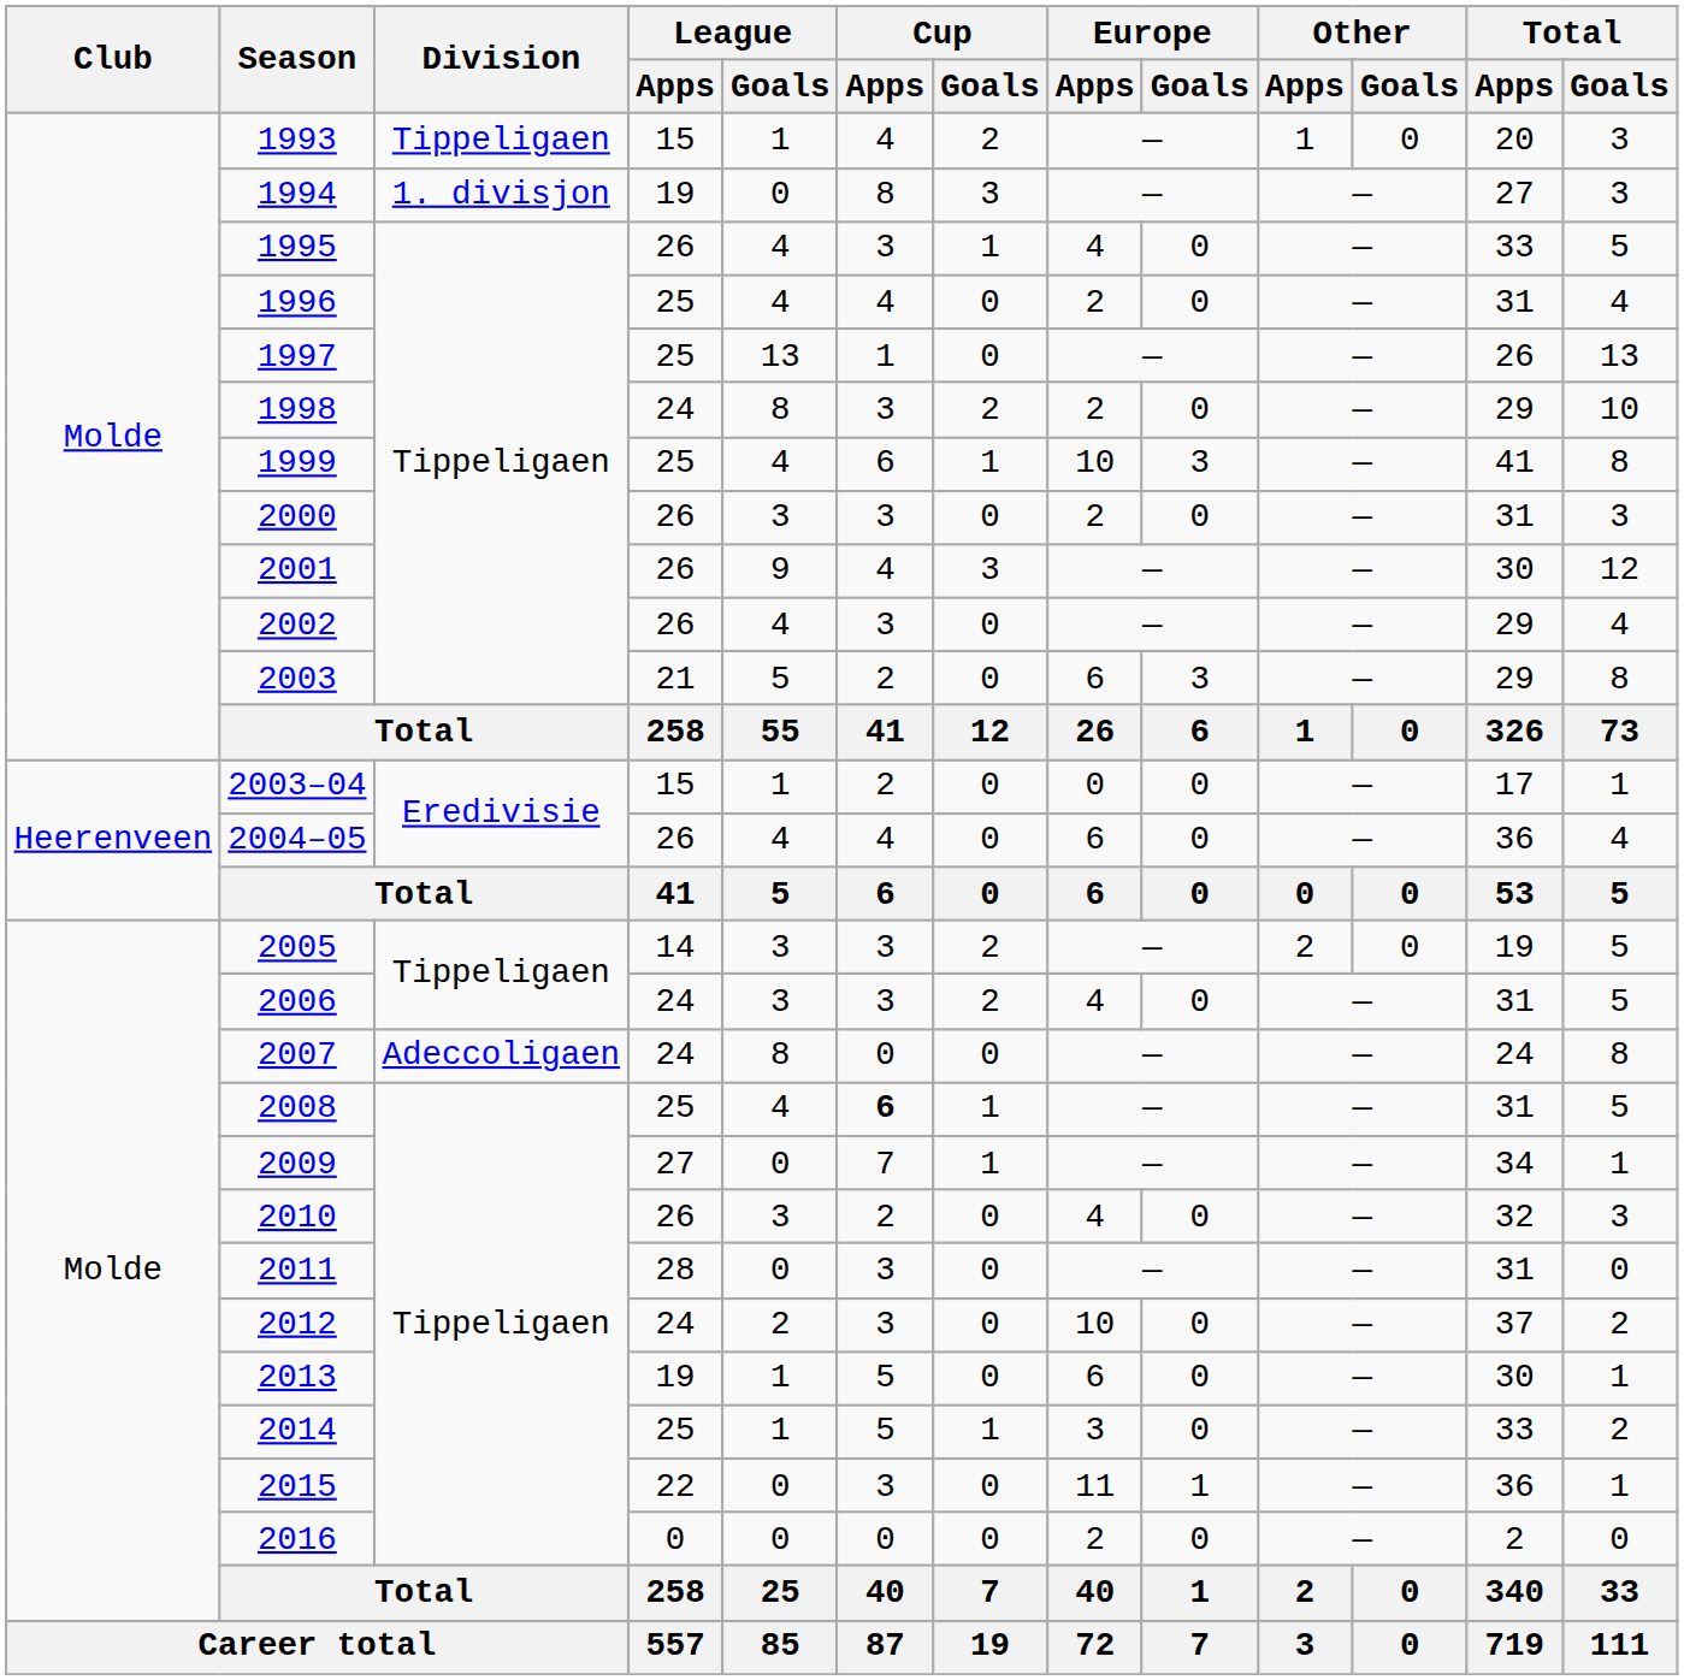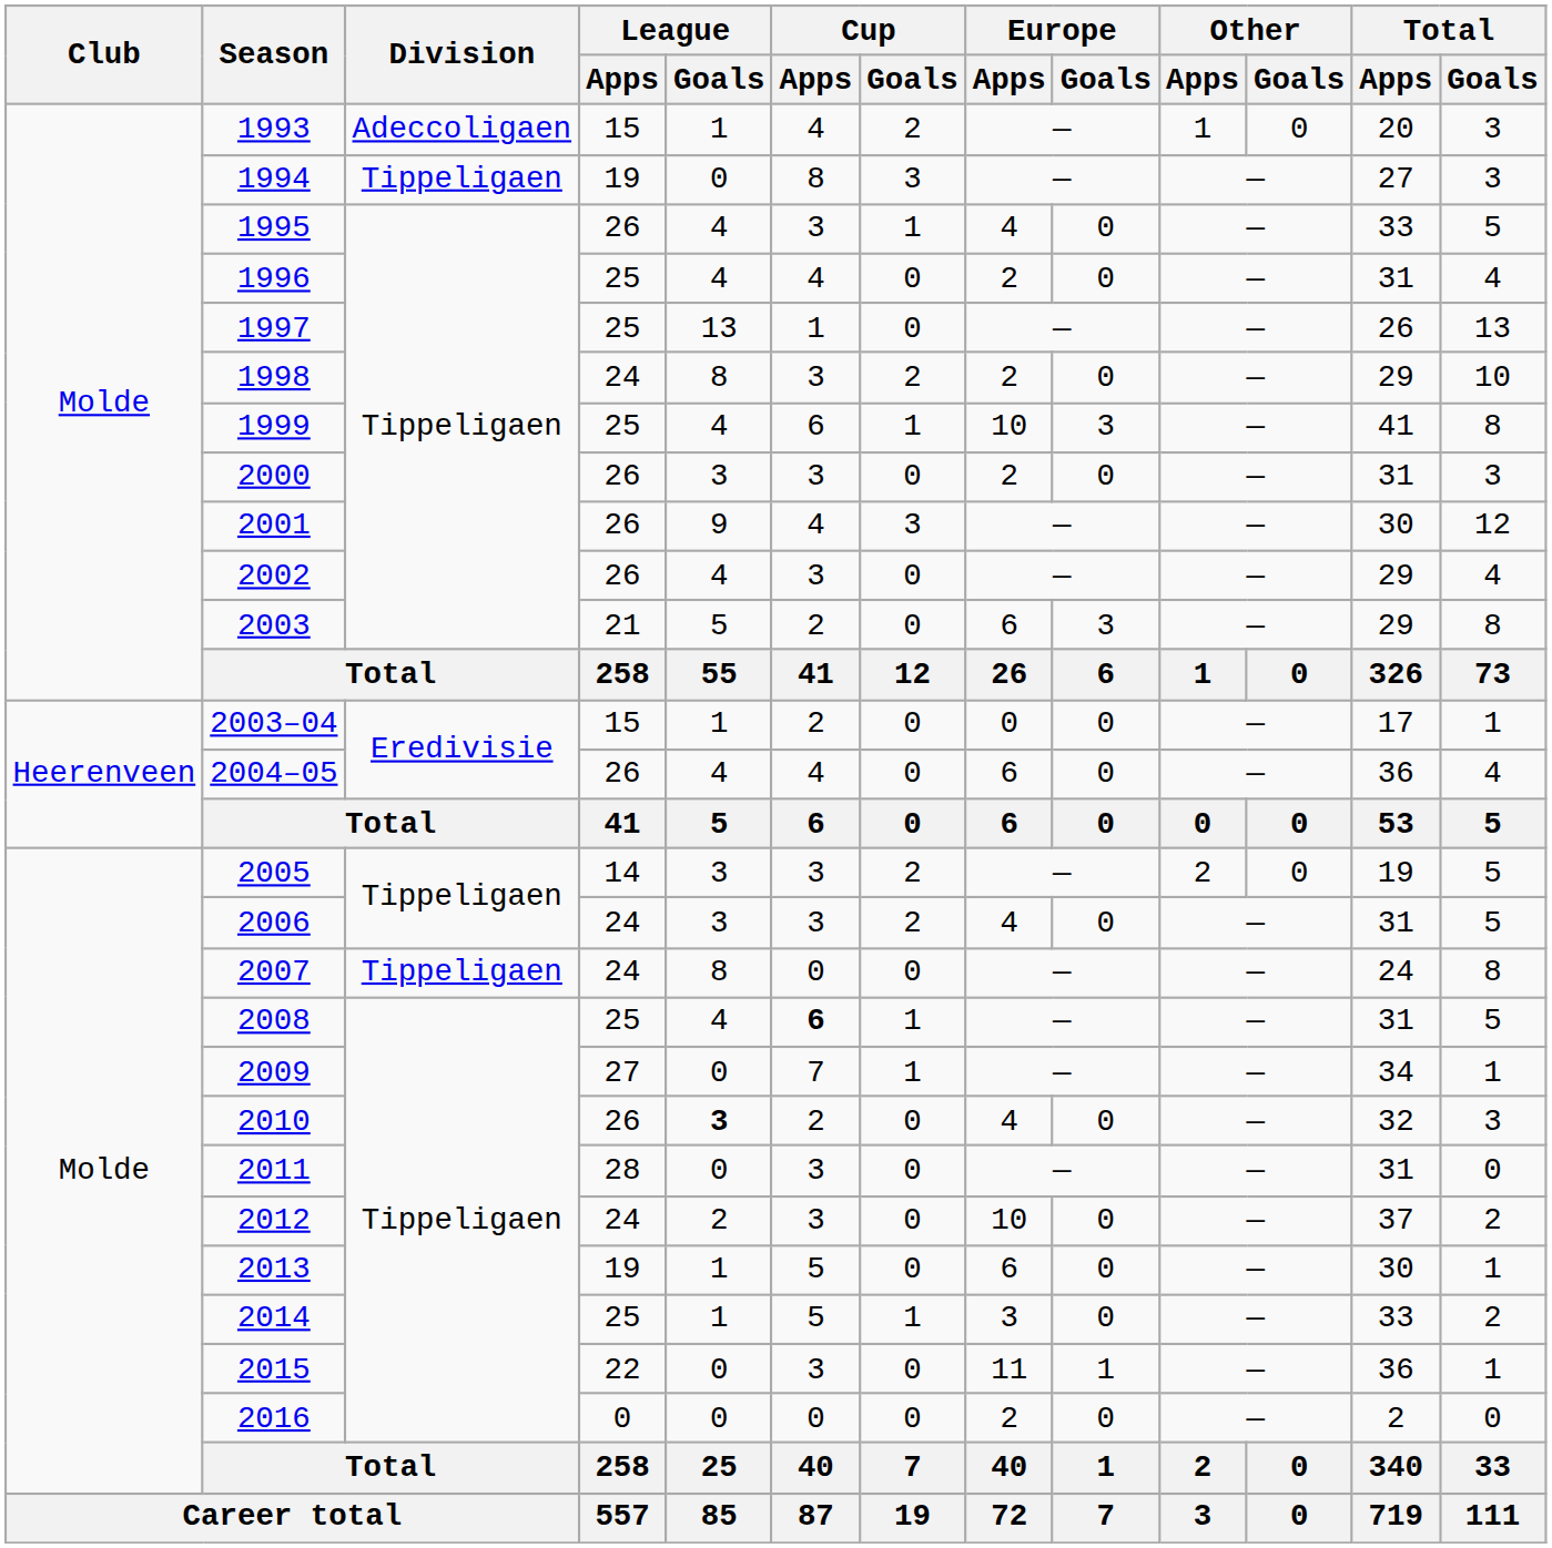 <table class="wikitable" style="text-align:center">
 <tr>
 <th rowspan="2">Club</th>
 <th rowspan="2">Season</th>
 <th rowspan="2">Division</th>
 <th colspan="2">League</th>
 <th colspan="2">Cup</th>
 <th colspan="2">Europe</th>
 <th colspan="2">Other</th>
 <th colspan="2">Total</th>
 </tr>
 <tr>
 <th>Apps</th>
 <th>Goals</th>
 <th>Apps</th>
 <th>Goals</th>
 <th>Apps</th>
 <th>Goals</th>
 <th>Apps</th>
 <th>Goals</th>
 <th>Apps</th>
 <th>Goals</th>
 </tr>
 <tr>
 <td rowspan="12"><a href='#'>Molde</a></td>
 <td><a href='#'>1993</a></td>
-<td><a href='#'>Tippeligaen</a></td>
+<td><a href='#'>Adeccoligaen</a></td>
 <td>15</td>
 <td>1</td>
 <td>4</td>
 <td>2</td>
 <td colspan="2">—</td>
 <td>1</td>
 <td>0</td>
 <td>20</td>
 <td>3</td>
 </tr>
 <tr>
 <td><a href='#'>1994</a></td>
-<td><a href='#'>1. divisjon</a></td>
+<td><a href='#'>Tippeligaen</a></td>
 <td>19</td>
 <td>0</td>
 <td>8</td>
 <td>3</td>
 <td colspan="2">—</td>
 <td colspan="2">—</td>
 <td>27</td>
 <td>3</td>
 </tr>
 <tr>
 <td><a href='#'>1995</a></td>
 <td rowspan="9">Tippeligaen</td>
 <td>26</td>
 <td>4</td>
 <td>3</td>
 <td>1</td>
 <td>4</td>
 <td>0</td>
 <td colspan="2">—</td>
 <td>33</td>
 <td>5</td>
 </tr>
 <tr>
 <td><a href='#'>1996</a></td>
 <td>25</td>
 <td>4</td>
 <td>4</td>
 <td>0</td>
 <td>2</td>
 <td>0</td>
 <td colspan="2">—</td>
 <td>31</td>
 <td>4</td>
 </tr>
 <tr>
 <td><a href='#'>1997</a></td>
 <td>25</td>
 <td>13</td>
 <td>1</td>
 <td>0</td>
 <td colspan="2">—</td>
 <td colspan="2">—</td>
 <td>26</td>
 <td>13</td>
 </tr>
 <tr>
 <td><a href='#'>1998</a></td>
 <td>24</td>
 <td>8</td>
 <td>3</td>
 <td>2</td>
 <td>2</td>
 <td>0</td>
 <td colspan="2">—</td>
 <td>29</td>
 <td>10</td>
 </tr>
 <tr>
 <td><a href='#'>1999</a></td>
 <td>25</td>
 <td>4</td>
 <td>6</td>
 <td>1</td>
 <td>10</td>
 <td>3</td>
 <td colspan="2">—</td>
 <td>41</td>
 <td>8</td>
 </tr>
 <tr>
 <td><a href='#'>2000</a></td>
 <td>26</td>
 <td>3</td>
 <td>3</td>
 <td>0</td>
 <td>2</td>
 <td>0</td>
 <td colspan="2">—</td>
 <td>31</td>
 <td>3</td>
 </tr>
 <tr>
 <td><a href='#'>2001</a></td>
 <td>26</td>
 <td>9</td>
 <td>4</td>
 <td>3</td>
 <td colspan="2">—</td>
 <td colspan="2">—</td>
 <td>30</td>
 <td>12</td>
 </tr>
 <tr>
 <td><a href='#'>2002</a></td>
 <td>26</td>
 <td>4</td>
 <td>3</td>
 <td>0</td>
 <td colspan="2">—</td>
 <td colspan="2">—</td>
 <td>29</td>
 <td>4</td>
 </tr>
 <tr>
 <td><a href='#'>2003</a></td>
 <td>21</td>
 <td>5</td>
 <td>2</td>
 <td>0</td>
 <td>6</td>
 <td>3</td>
 <td colspan="2">—</td>
 <td>29</td>
 <td>8</td>
 </tr>
 <tr>
 <th colspan="2">Total</th>
 <th>258</th>
 <th>55</th>
 <th>41</th>
 <th>12</th>
 <th>26</th>
 <th>6</th>
 <th>1</th>
 <th>0</th>
 <th>326</th>
 <th>73</th>
 </tr>
 <tr>
 <td rowspan="3"><a href='#'>Heerenveen</a></td>
 <td><a href='#'>2003–04</a></td>
 <td rowspan="2"><a href='#'>Eredivisie</a></td>
 <td>15</td>
 <td>1</td>
 <td>2</td>
 <td>0</td>
 <td>0</td>
 <td>0</td>
 <td colspan="2">—</td>
 <td>17</td>
 <td>1</td>
 </tr>
 <tr>
 <td><a href='#'>2004–05</a></td>
 <td>26</td>
 <td>4</td>
 <td>4</td>
 <td>0</td>
 <td>6</td>
 <td>0</td>
 <td colspan="2">—</td>
 <td>36</td>
 <td>4</td>
 </tr>
 <tr>
 <th colspan="2">Total</th>
 <th>41</th>
 <th>5</th>
 <th>6</th>
 <th>0</th>
 <th>6</th>
 <th>0</th>
 <th>0</th>
 <th>0</th>
 <th>53</th>
 <th>5</th>
 </tr>
 <tr>
 <td rowspan="13">Molde</td>
 <td><a href='#'>2005</a></td>
 <td rowspan="2">Tippeligaen</td>
 <td>14</td>
 <td>3</td>
 <td>3</td>
 <td>2</td>
 <td colspan="2">—</td>
 <td>2</td>
 <td>0</td>
 <td>19</td>
 <td>5</td>
 </tr>
 <tr>
 <td><a href='#'>2006</a></td>
 <td>24</td>
 <td>3</td>
 <td>3</td>
 <td>2</td>
 <td>4</td>
 <td>0</td>
 <td colspan="2">—</td>
 <td>31</td>
 <td>5</td>
 </tr>
 <tr>
 <td><a href='#'>2007</a></td>
-<td><a href='#'>Adeccoligaen</a></td>
+<td><a href='#'>Tippeligaen</a></td>
 <td>24</td>
 <td>8</td>
 <td>0</td>
 <td>0</td>
 <td colspan="2">—</td>
 <td colspan="2">—</td>
 <td>24</td>
 <td>8</td>
 </tr>
 <tr>
 <td><a href='#'>2008</a></td>
 <td rowspan="9">Tippeligaen</td>
 <td>25</td>
 <td>4</td>
 <td><strong>6</strong></td>
 <td>1</td>
 <td colspan="2">—</td>
 <td colspan="2">—</td>
 <td>31</td>
 <td>5</td>
 </tr>
 <tr>
 <td><a href='#'>2009</a></td>
 <td>27</td>
 <td>0</td>
 <td>7</td>
 <td>1</td>
 <td colspan="2">—</td>
 <td colspan="2">—</td>
 <td>34</td>
 <td>1</td>
 </tr>
 <tr>
 <td><a href='#'>2010</a></td>
 <td>26</td>
-<td>3</td>
+<td><strong>3</strong></td>
 <td>2</td>
 <td>0</td>
 <td>4</td>
 <td>0</td>
 <td colspan="2">—</td>
 <td>32</td>
 <td>3</td>
 </tr>
 <tr>
 <td><a href='#'>2011</a></td>
 <td>28</td>
 <td>0</td>
 <td>3</td>
 <td>0</td>
 <td colspan="2">—</td>
 <td colspan="2">—</td>
 <td>31</td>
 <td>0</td>
 </tr>
 <tr>
 <td><a href='#'>2012</a></td>
 <td>24</td>
 <td>2</td>
 <td>3</td>
 <td>0</td>
 <td>10</td>
 <td>0</td>
 <td colspan="2">—</td>
 <td>37</td>
 <td>2</td>
 </tr>
 <tr>
 <td><a href='#'>2013</a></td>
 <td>19</td>
 <td>1</td>
 <td>5</td>
 <td>0</td>
 <td>6</td>
 <td>0</td>
 <td colspan="2">—</td>
 <td>30</td>
 <td>1</td>
 </tr>
 <tr>
 <td><a href='#'>2014</a></td>
 <td>25</td>
 <td>1</td>
 <td>5</td>
 <td>1</td>
 <td>3</td>
 <td>0</td>
 <td colspan="2">—</td>
 <td>33</td>
 <td>2</td>
 </tr>
 <tr>
 <td><a href='#'>2015</a></td>
 <td>22</td>
 <td>0</td>
 <td>3</td>
 <td>0</td>
 <td>11</td>
 <td>1</td>
 <td colspan="2">—</td>
 <td>36</td>
 <td>1</td>
 </tr>
 <tr>
 <td><a href='#'>2016</a></td>
 <td>0</td>
 <td>0</td>
 <td>0</td>
 <td>0</td>
 <td>2</td>
 <td>0</td>
 <td colspan="2">—</td>
 <td>2</td>
 <td>0</td>
 </tr>
 <tr>
 <th colspan="2">Total</th>
 <th>258</th>
 <th>25</th>
 <th>40</th>
 <th>7</th>
 <th>40</th>
 <th>1</th>
 <th>2</th>
 <th>0</th>
 <th>340</th>
 <th>33</th>
 </tr>
 <tr>
 <th colspan="3">Career total</th>
 <th>557</th>
 <th>85</th>
 <th>87</th>
 <th>19</th>
 <th>72</th>
 <th>7</th>
 <th>3</th>
 <th>0</th>
 <th>719</th>
 <th>111</th>
 </tr>
 </table>
